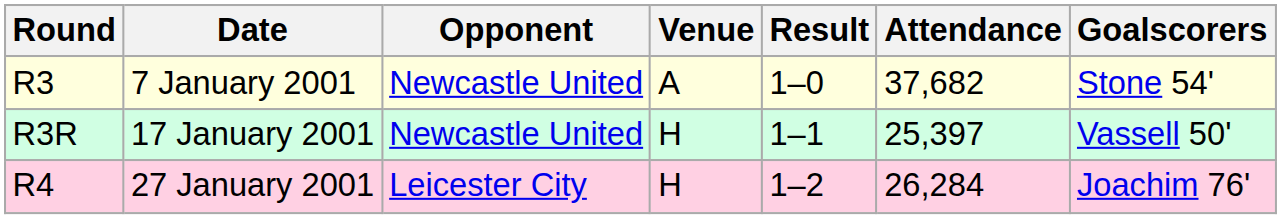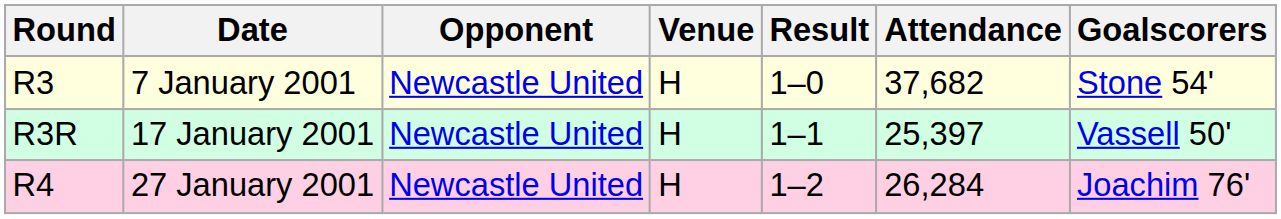 <table class="wikitable">
 <tr>
 <th>Round</th>
 <th>Date</th>
 <th>Opponent</th>
 <th>Venue</th>
 <th>Result</th>
 <th>Attendance</th>
 <th>Goalscorers</th>
 </tr>
 <tr style="background-color: #ffffdd;">
 <td>R3</td>
 <td>7 January 2001</td>
 <td><a href='#'>Newcastle United</a></td>
-<td>A</td>
+<td>H</td>
 <td>1–0</td>
 <td>37,682</td>
 <td><a href='#'>Stone</a> 54'</td>
 </tr>
 <tr style="background-color: #d0ffe3;">
 <td>R3R</td>
 <td>17 January 2001</td>
 <td><a href='#'>Newcastle United</a></td>
 <td>H</td>
 <td>1–1</td>
 <td>25,397</td>
 <td><a href='#'>Vassell</a> 50'</td>
 </tr>
 <tr style="background-color: #ffd0e3;">
 <td>R4</td>
 <td>27 January 2001</td>
-<td><a href='#'>Leicester City</a></td>
+<td><a href='#'>Newcastle United</a></td>
 <td>H</td>
 <td>1–2</td>
 <td>26,284</td>
 <td><a href='#'>Joachim</a> 76'</td>
 </tr>
 </table>
